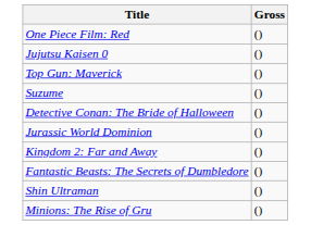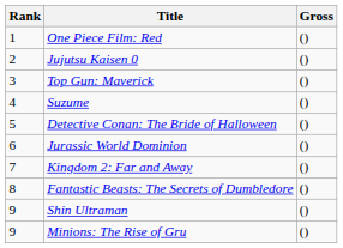 <table class="wikitable sortable" style="margin:auto; margin:auto;">
 <tr>
+<th>Rank</th>
 <th>Title</th>
 <th>Gross</th>
 </tr>
 <tr>
+<td>1</td>
 <td> <em><a href='#'>One Piece Film: Red</a></em></td>
 <td> ()</td>
 </tr>
 <tr>
+<td>2</td>
 <td> <em><a href='#'>Jujutsu Kaisen 0</a></em></td>
 <td> ()</td>
 </tr>
 <tr>
+<td>3</td>
 <td><em><a href='#'>Top Gun: Maverick</a></em></td>
 <td> ()</td>
 </tr>
 <tr>
+<td>4</td>
 <td> <em><a href='#'>Suzume</a></em></td>
 <td> ()</td>
 </tr>
 <tr>
+<td>5</td>
 <td> <em><a href='#'>Detective Conan: The Bride of Halloween</a></em></td>
 <td> ()</td>
 </tr>
 <tr>
+<td>6</td>
 <td><em><a href='#'>Jurassic World Dominion</a></em></td>
 <td> ()</td>
 </tr>
 <tr>
+<td>7</td>
 <td> <em><a href='#'>Kingdom 2: Far and Away</a></em></td>
 <td> ()</td>
 </tr>
 <tr>
+<td>8</td>
 <td><em><a href='#'>Fantastic Beasts: The Secrets of Dumbledore</a></em></td>
 <td> ()</td>
 </tr>
 <tr>
+<td>9</td>
 <td> <em><a href='#'>Shin Ultraman</a></em></td>
 <td> ()</td>
 </tr>
 <tr>
+<td>9</td>
 <td><em><a href='#'>Minions: The Rise of Gru</a></em></td>
 <td> ()</td>
 </tr>
 </table>
